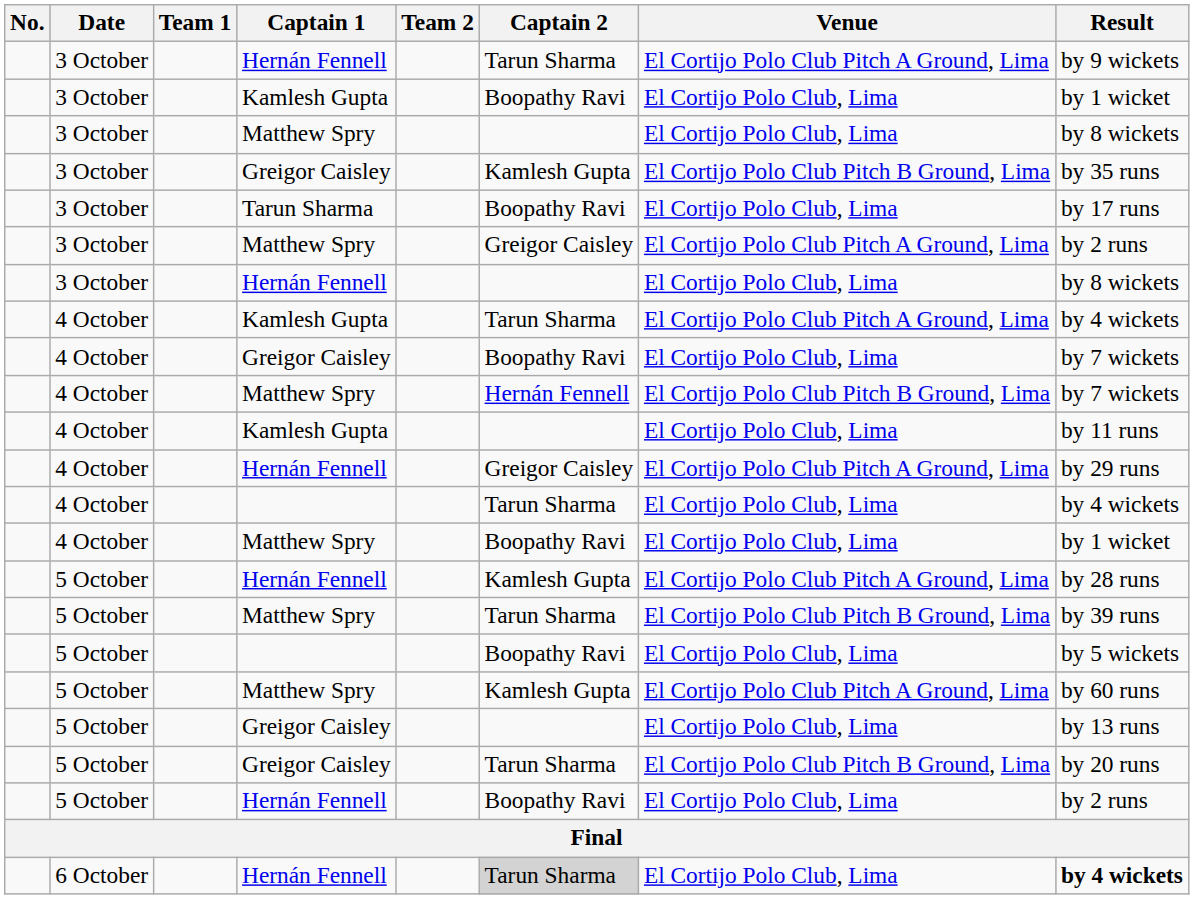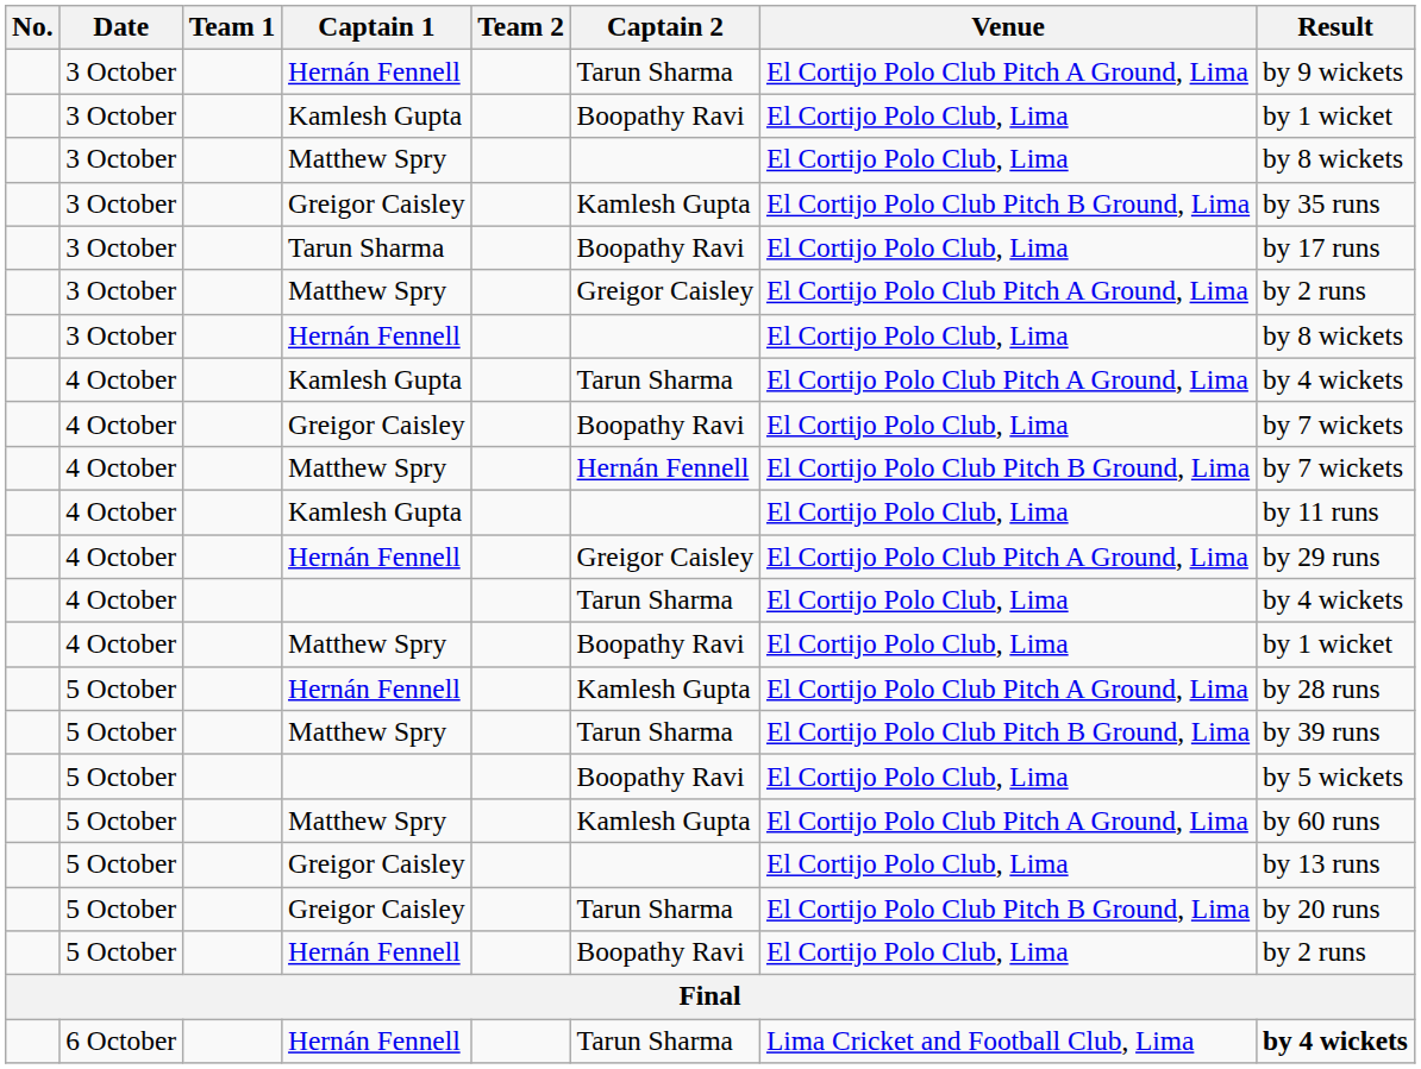 <table class="wikitable">
 <tr>
 <th>No.</th>
 <th>Date</th>
 <th>Team 1</th>
 <th>Captain 1</th>
 <th>Team 2</th>
 <th>Captain 2</th>
 <th>Venue</th>
 <th>Result</th>
 </tr>
 <tr>
 <td></td>
 <td>3 October</td>
 <td></td>
 <td><a href='#'>Hernán Fennell</a></td>
 <td></td>
 <td>Tarun Sharma</td>
 <td><a href='#'>El Cortijo Polo Club Pitch A Ground</a>, <a href='#'>Lima</a></td>
 <td> by 9 wickets</td>
 </tr>
 <tr>
 <td></td>
 <td>3 October</td>
 <td></td>
 <td>Kamlesh Gupta</td>
 <td></td>
 <td>Boopathy Ravi</td>
 <td><a href='#'>El Cortijo Polo Club</a>, <a href='#'>Lima</a></td>
 <td> by 1 wicket</td>
 </tr>
 <tr>
 <td></td>
 <td>3 October</td>
 <td></td>
 <td>Matthew Spry</td>
 <td></td>
 <td></td>
 <td><a href='#'>El Cortijo Polo Club</a>, <a href='#'>Lima</a></td>
 <td> by 8 wickets</td>
 </tr>
 <tr>
 <td></td>
 <td>3 October</td>
 <td></td>
 <td>Greigor Caisley</td>
 <td></td>
 <td>Kamlesh Gupta</td>
 <td><a href='#'>El Cortijo Polo Club Pitch B Ground</a>, <a href='#'>Lima</a></td>
 <td> by 35 runs</td>
 </tr>
 <tr>
 <td></td>
 <td>3 October</td>
 <td></td>
 <td>Tarun Sharma</td>
 <td></td>
 <td>Boopathy Ravi</td>
 <td><a href='#'>El Cortijo Polo Club</a>, <a href='#'>Lima</a></td>
 <td> by 17 runs</td>
 </tr>
 <tr>
 <td></td>
 <td>3 October</td>
 <td></td>
 <td>Matthew Spry</td>
 <td></td>
 <td>Greigor Caisley</td>
 <td><a href='#'>El Cortijo Polo Club Pitch A Ground</a>, <a href='#'>Lima</a></td>
 <td> by 2 runs</td>
 </tr>
 <tr>
 <td></td>
 <td>3 October</td>
 <td></td>
 <td><a href='#'>Hernán Fennell</a></td>
 <td></td>
 <td></td>
 <td><a href='#'>El Cortijo Polo Club</a>, <a href='#'>Lima</a></td>
 <td> by 8 wickets</td>
 </tr>
 <tr>
 <td></td>
 <td>4 October</td>
 <td></td>
 <td>Kamlesh Gupta</td>
 <td></td>
 <td>Tarun Sharma</td>
 <td><a href='#'>El Cortijo Polo Club Pitch A Ground</a>, <a href='#'>Lima</a></td>
 <td> by 4 wickets</td>
 </tr>
 <tr>
 <td></td>
 <td>4 October</td>
 <td></td>
 <td>Greigor Caisley</td>
 <td></td>
 <td>Boopathy Ravi</td>
 <td><a href='#'>El Cortijo Polo Club</a>, <a href='#'>Lima</a></td>
 <td> by 7 wickets</td>
 </tr>
 <tr>
 <td></td>
 <td>4 October</td>
 <td></td>
 <td>Matthew Spry</td>
 <td></td>
 <td><a href='#'>Hernán Fennell</a></td>
 <td><a href='#'>El Cortijo Polo Club Pitch B Ground</a>, <a href='#'>Lima</a></td>
 <td> by 7 wickets</td>
 </tr>
 <tr>
 <td></td>
 <td>4 October</td>
 <td></td>
 <td>Kamlesh Gupta</td>
 <td></td>
 <td></td>
 <td><a href='#'>El Cortijo Polo Club</a>, <a href='#'>Lima</a></td>
 <td> by 11 runs</td>
 </tr>
 <tr>
 <td></td>
 <td>4 October</td>
 <td></td>
 <td><a href='#'>Hernán Fennell</a></td>
 <td></td>
 <td>Greigor Caisley</td>
 <td><a href='#'>El Cortijo Polo Club Pitch A Ground</a>, <a href='#'>Lima</a></td>
 <td> by 29 runs</td>
 </tr>
 <tr>
 <td></td>
 <td>4 October</td>
 <td></td>
 <td></td>
 <td></td>
 <td>Tarun Sharma</td>
 <td><a href='#'>El Cortijo Polo Club</a>, <a href='#'>Lima</a></td>
 <td> by 4 wickets</td>
 </tr>
 <tr>
 <td></td>
 <td>4 October</td>
 <td></td>
 <td>Matthew Spry</td>
 <td></td>
 <td>Boopathy Ravi</td>
 <td><a href='#'>El Cortijo Polo Club</a>, <a href='#'>Lima</a></td>
 <td> by 1 wicket</td>
 </tr>
 <tr>
 <td></td>
 <td>5 October</td>
 <td></td>
 <td><a href='#'>Hernán Fennell</a></td>
 <td></td>
 <td>Kamlesh Gupta</td>
 <td><a href='#'>El Cortijo Polo Club Pitch A Ground</a>, <a href='#'>Lima</a></td>
 <td> by 28 runs</td>
 </tr>
 <tr>
 <td></td>
 <td>5 October</td>
 <td></td>
 <td>Matthew Spry</td>
 <td></td>
 <td>Tarun Sharma</td>
 <td><a href='#'>El Cortijo Polo Club Pitch B Ground</a>, <a href='#'>Lima</a></td>
 <td> by 39 runs</td>
 </tr>
 <tr>
 <td></td>
 <td>5 October</td>
 <td></td>
 <td></td>
 <td></td>
 <td>Boopathy Ravi</td>
 <td><a href='#'>El Cortijo Polo Club</a>, <a href='#'>Lima</a></td>
 <td> by 5 wickets</td>
 </tr>
 <tr>
 <td></td>
 <td>5 October</td>
 <td></td>
 <td>Matthew Spry</td>
 <td></td>
 <td>Kamlesh Gupta</td>
 <td><a href='#'>El Cortijo Polo Club Pitch A Ground</a>, <a href='#'>Lima</a></td>
 <td> by 60 runs</td>
 </tr>
 <tr>
 <td></td>
 <td>5 October</td>
 <td></td>
 <td>Greigor Caisley</td>
 <td></td>
 <td></td>
 <td><a href='#'>El Cortijo Polo Club</a>, <a href='#'>Lima</a></td>
 <td> by 13 runs</td>
 </tr>
 <tr>
 <td></td>
 <td>5 October</td>
 <td></td>
 <td>Greigor Caisley</td>
 <td></td>
 <td>Tarun Sharma</td>
 <td><a href='#'>El Cortijo Polo Club Pitch B Ground</a>, <a href='#'>Lima</a></td>
 <td> by 20 runs</td>
 </tr>
 <tr>
 <td></td>
 <td>5 October</td>
 <td></td>
 <td><a href='#'>Hernán Fennell</a></td>
 <td></td>
 <td>Boopathy Ravi</td>
 <td><a href='#'>El Cortijo Polo Club</a>, <a href='#'>Lima</a></td>
 <td> by 2 runs</td>
 </tr>
 <tr>
 <th colspan="8">Final</th>
 </tr>
 <tr>
 <td></td>
 <td>6 October</td>
 <td></td>
 <td><a href='#'>Hernán Fennell</a></td>
 <td></td>
-<td style="background: lightgrey;">Tarun Sharma</td>
-<td><a href='#'>El Cortijo Polo Club</a>, <a href='#'>Lima</a></td>
+<td>Tarun Sharma</td>
+<td><a href='#'>Lima Cricket and Football Club</a>, <a href='#'>Lima</a></td>
 <td><strong> by 4 wickets</strong></td>
 </tr>
 </table>
